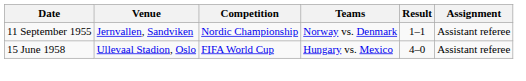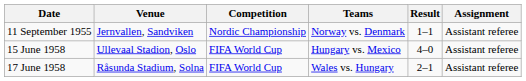 <table class="wikitable" style="font-size:90%;">
 <tr>
 <th>Date</th>
 <th>Venue</th>
 <th>Competition</th>
 <th>Teams</th>
 <th>Result</th>
 <th>Assignment</th>
 </tr>
 <tr>
 <td>11 September 1955</td>
 <td><a href='#'>Jernvallen</a>, <a href='#'>Sandviken</a></td>
 <td><a href='#'>Nordic Championship</a></td>
 <td><a href='#'>Norway</a> vs. <a href='#'>Denmark</a></td>
 <td align=center>1–1</td>
 <td>Assistant referee</td>
 </tr>
 <tr>
 <td>15 June 1958</td>
 <td><a href='#'>Ullevaal Stadion</a>, <a href='#'>Oslo</a></td>
 <td><a href='#'>FIFA World Cup</a></td>
 <td><a href='#'>Hungary</a> vs. <a href='#'>Mexico</a></td>
 <td align=center>4–0</td>
 <td>Assistant referee</td>
 </tr>
+<tr>
+<td>17 June 1958</td>
+<td><a href='#'>Råsunda Stadium</a>, <a href='#'>Solna</a></td>
+<td><a href='#'>FIFA World Cup</a></td>
+<td><a href='#'>Wales</a> vs. <a href='#'>Hungary</a></td>
+<td align=center>2–1</td>
+<td>Assistant referee</td>
+</tr>
 </table>
